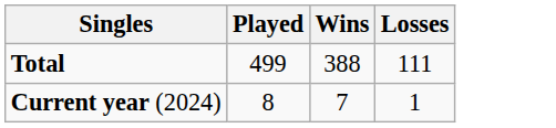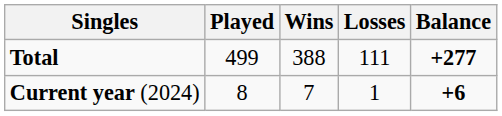 <table class="wikitable" style="text-align:center">
 <tr>
 <th>Singles</th>
 <th>Played</th>
 <th>Wins</th>
 <th>Losses</th>
+<th>Balance</th>
 </tr>
 <tr>
 <td align=left><strong>Total</strong></td>
 <td>499</td>
 <td>388</td>
 <td>111</td>
+<td><strong>+277</strong></td>
 </tr>
 <tr>
 <td align=left><strong>Current year</strong> (2024)</td>
 <td>8</td>
 <td>7</td>
 <td>1</td>
+<td><strong>+6</strong></td>
 </tr>
 </table>
